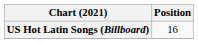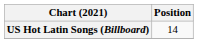 <table class="wikitable plainrowheaders" style="text-align:center">
 <tr>
 <th scope="col">Chart (2021)</th>
 <th scope="col">Position</th>
 </tr>
 <tr>
 <th scope="row">US Hot Latin Songs (<em>Billboard</em>)</th>
-<td>16</td>
+<td>14</td>
 </tr>
 <tr>
 </tr>
 </table>
